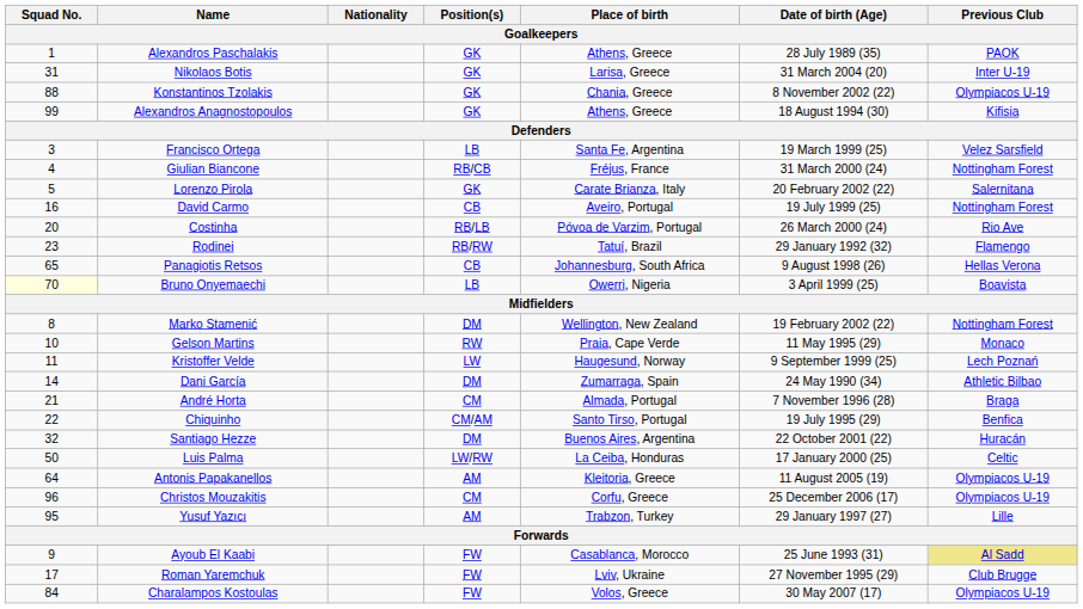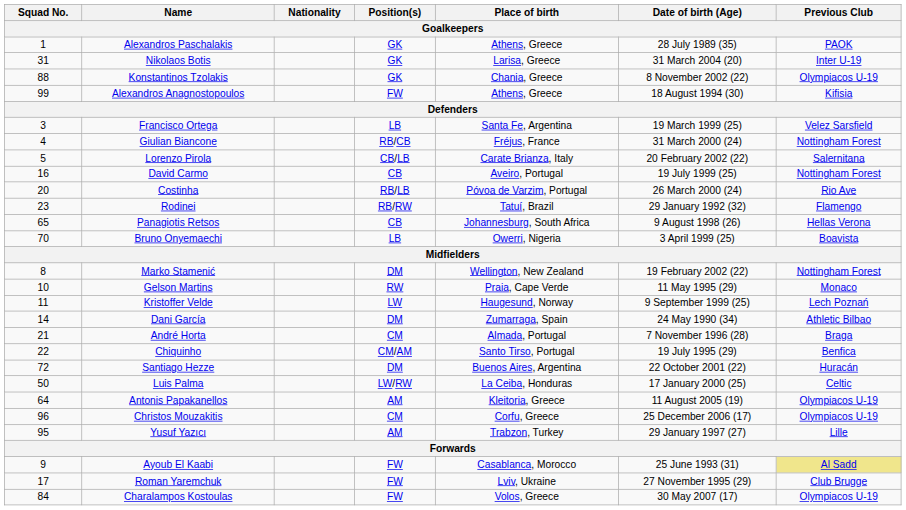 <table class="wikitable" style="text-align:center; font-size:90%; width:100%">
 <tr>
 <th style="text-align:center;">Squad No.</th>
 <th style="text-align:center;">Name</th>
 <th style="text-align:center;">Nationality</th>
 <th style="text-align:center;">Position(s)</th>
 <th style="text-align:center;">Place of birth</th>
 <th style="text-align:center;">Date of birth (Age)</th>
 <th style="text-align:center;">Previous Club</th>
 </tr>
 <tr>
 <th colspan="8" style="text-align:center">Goalkeepers</th>
 </tr>
 <tr>
 <td>1</td>
 <td><a href='#'>Alexandros Paschalakis</a></td>
 <td></td>
 <td><a href='#'>GK</a></td>
 <td><a href='#'>Athens</a>, Greece</td>
 <td>28 July 1989 (35)</td>
 <td> <a href='#'>PAOK</a></td>
 </tr>
 <tr>
 <td>31</td>
 <td><a href='#'>Nikolaos Botis</a></td>
 <td></td>
 <td><a href='#'>GK</a></td>
 <td><a href='#'>Larisa</a>, Greece</td>
 <td>31 March 2004 (20)</td>
 <td> <a href='#'>Inter U-19</a></td>
 </tr>
 <tr>
 <td>88</td>
 <td><a href='#'>Konstantinos Tzolakis</a></td>
 <td></td>
 <td><a href='#'>GK</a></td>
 <td><a href='#'>Chania</a>, Greece</td>
 <td>8 November 2002 (22)</td>
 <td> <a href='#'>Olympiacos U-19</a></td>
 </tr>
 <tr>
 <td>99</td>
 <td><a href='#'>Alexandros Anagnostopoulos</a></td>
 <td></td>
-<td><a href='#'>GK</a></td>
+<td><a href='#'>FW</a></td>
 <td><a href='#'>Athens</a>, Greece</td>
 <td>18 August 1994 (30)</td>
 <td> <a href='#'>Kifisia</a></td>
 </tr>
 <tr>
 <th colspan="8" style="text-align:center">Defenders</th>
 </tr>
 <tr>
 <td>3</td>
 <td><a href='#'>Francisco Ortega</a></td>
 <td></td>
 <td><a href='#'>LB</a></td>
 <td><a href='#'>Santa Fe</a>, Argentina</td>
 <td>19 March 1999 (25)</td>
 <td> <a href='#'>Velez Sarsfield</a></td>
 </tr>
 <tr>
 <td>4</td>
 <td><a href='#'>Giulian Biancone</a></td>
 <td></td>
 <td><a href='#'>RB</a>/<a href='#'>CB</a></td>
 <td><a href='#'>Fréjus</a>, France</td>
 <td>31 March 2000 (24)</td>
 <td> <a href='#'>Nottingham Forest</a></td>
 </tr>
 <tr>
 <td>5</td>
 <td><a href='#'>Lorenzo Pirola</a></td>
 <td></td>
-<td><a href='#'>GK</a></td>
+<td><a href='#'>CB</a>/<a href='#'>LB</a></td>
 <td><a href='#'>Carate Brianza</a>, Italy</td>
 <td>20 February 2002 (22)</td>
 <td> <a href='#'>Salernitana</a></td>
 </tr>
 <tr>
 <td>16</td>
 <td><a href='#'>David Carmo</a></td>
 <td></td>
 <td><a href='#'>CB</a></td>
 <td><a href='#'>Aveiro</a>, Portugal</td>
 <td>19 July 1999 (25)</td>
 <td> <a href='#'>Nottingham Forest</a></td>
 </tr>
 <tr>
 <td>20</td>
 <td><a href='#'>Costinha</a></td>
 <td></td>
 <td><a href='#'>RB</a>/<a href='#'>LB</a></td>
 <td><a href='#'>Póvoa de Varzim</a>, Portugal</td>
 <td>26 March 2000 (24)</td>
 <td> <a href='#'>Rio Ave</a></td>
 </tr>
 <tr>
 <td>23</td>
 <td><a href='#'>Rodinei</a></td>
 <td></td>
 <td><a href='#'>RB</a>/<a href='#'>RW</a></td>
 <td><a href='#'>Tatuí</a>, Brazil</td>
 <td>29 January 1992 (32)</td>
 <td> <a href='#'>Flamengo</a></td>
 </tr>
 <tr>
 <td>65</td>
 <td><a href='#'>Panagiotis Retsos</a></td>
 <td></td>
 <td><a href='#'>CB</a></td>
 <td><a href='#'>Johannesburg</a>, South Africa</td>
 <td>9 August 1998 (26)</td>
 <td> <a href='#'>Hellas Verona</a></td>
 </tr>
 <tr>
-<td style="background: lightyellow;">70</td>
+<td>70</td>
 <td><a href='#'>Bruno Onyemaechi</a></td>
 <td></td>
 <td><a href='#'>LB</a></td>
 <td><a href='#'>Owerri</a>, Nigeria</td>
 <td>3 April 1999 (25)</td>
 <td> <a href='#'>Boavista</a></td>
 </tr>
 <tr>
 <th colspan="8" style="text-align:center">Midfielders</th>
 </tr>
 <tr>
 <td>8</td>
 <td><a href='#'>Marko Stamenić</a></td>
 <td></td>
 <td><a href='#'>DM</a></td>
 <td><a href='#'>Wellington</a>, New Zealand</td>
 <td>19 February 2002 (22)</td>
 <td> <a href='#'>Nottingham Forest</a></td>
 </tr>
 <tr>
 <td>10</td>
 <td><a href='#'>Gelson Martins</a></td>
 <td></td>
 <td><a href='#'>RW</a></td>
 <td><a href='#'>Praia</a>, Cape Verde</td>
 <td>11 May 1995 (29)</td>
 <td> <a href='#'>Monaco</a></td>
 </tr>
 <tr>
 <td>11</td>
 <td><a href='#'>Kristoffer Velde</a></td>
 <td></td>
 <td><a href='#'>LW</a></td>
 <td><a href='#'>Haugesund</a>, Norway</td>
 <td>9 September 1999 (25)</td>
 <td> <a href='#'>Lech Poznań</a></td>
 </tr>
 <tr>
 <td>14</td>
 <td><a href='#'>Dani García</a></td>
 <td></td>
 <td><a href='#'>DM</a></td>
 <td><a href='#'>Zumarraga</a>, Spain</td>
 <td>24 May 1990 (34)</td>
 <td> <a href='#'>Athletic Bilbao</a></td>
 </tr>
 <tr>
 <td>21</td>
 <td><a href='#'>André Horta</a></td>
 <td></td>
 <td><a href='#'>CM</a></td>
 <td><a href='#'>Almada</a>, Portugal</td>
 <td>7 November 1996 (28)</td>
 <td> <a href='#'>Braga</a></td>
 </tr>
 <tr>
 <td>22</td>
 <td><a href='#'>Chiquinho</a></td>
 <td></td>
 <td><a href='#'>CM</a>/<a href='#'>AM</a></td>
 <td><a href='#'>Santo Tirso</a>, Portugal</td>
 <td>19 July 1995 (29)</td>
 <td> <a href='#'>Benfica</a></td>
 </tr>
 <tr>
-<td>32</td>
+<td>72</td>
 <td><a href='#'>Santiago Hezze</a></td>
 <td></td>
 <td><a href='#'>DM</a></td>
 <td><a href='#'>Buenos Aires</a>, Argentina</td>
 <td>22 October 2001 (22)</td>
 <td> <a href='#'>Huracán</a></td>
 </tr>
 <tr>
 <td>50</td>
 <td><a href='#'>Luis Palma</a></td>
 <td></td>
 <td><a href='#'>LW</a>/<a href='#'>RW</a></td>
 <td><a href='#'>La Ceiba</a>, Honduras</td>
 <td>17 January 2000 (25)</td>
 <td> <a href='#'>Celtic</a></td>
 </tr>
 <tr>
 <td>64</td>
 <td><a href='#'>Antonis Papakanellos</a></td>
 <td></td>
 <td><a href='#'>AM</a></td>
 <td><a href='#'>Kleitoria</a>, Greece</td>
 <td>11 August 2005 (19)</td>
 <td> <a href='#'>Olympiacos U-19</a></td>
 </tr>
 <tr>
 <td>96</td>
 <td><a href='#'>Christos Mouzakitis</a></td>
 <td></td>
 <td><a href='#'>CM</a></td>
 <td><a href='#'>Corfu</a>, Greece</td>
 <td>25 December 2006 (17)</td>
 <td> <a href='#'>Olympiacos U-19</a></td>
 </tr>
 <tr>
 <td>95</td>
 <td><a href='#'>Yusuf Yazıcı</a></td>
 <td></td>
 <td><a href='#'>AM</a></td>
 <td><a href='#'>Trabzon</a>, Turkey</td>
 <td>29 January 1997 (27)</td>
 <td> <a href='#'>Lille</a></td>
 </tr>
 <tr>
 <th colspan="8" style="text-align:center">Forwards</th>
 </tr>
 <tr>
 <td>9</td>
 <td><a href='#'>Ayoub El Kaabi</a></td>
 <td></td>
 <td><a href='#'>FW</a></td>
 <td><a href='#'>Casablanca</a>, Morocco</td>
 <td>25 June 1993 (31)</td>
 <td style="background: khaki;"> <a href='#'>Al Sadd</a></td>
 </tr>
 <tr>
 <td>17</td>
 <td><a href='#'>Roman Yaremchuk</a></td>
 <td></td>
 <td><a href='#'>FW</a></td>
 <td><a href='#'>Lviv</a>, Ukraine</td>
 <td>27 November 1995 (29)</td>
 <td> <a href='#'>Club Brugge</a></td>
 </tr>
 <tr>
 <td>84</td>
 <td><a href='#'>Charalampos Kostoulas</a></td>
 <td></td>
 <td><a href='#'>FW</a></td>
 <td><a href='#'>Volos</a>, Greece</td>
 <td>30 May 2007 (17)</td>
 <td> <a href='#'>Olympiacos U-19</a></td>
 </tr>
 </table>
